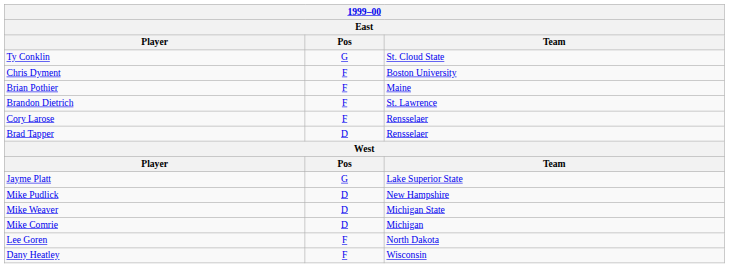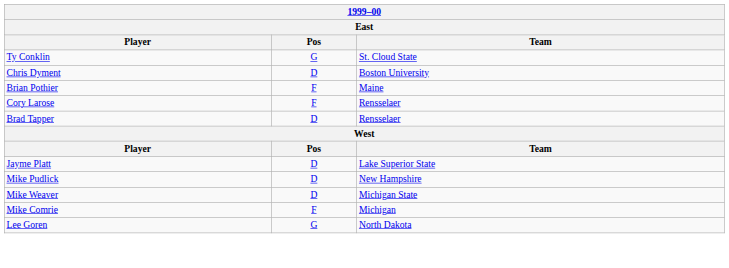 <table class="wikitable" width=95%>
 <tr>
 <th colspan=3><a href='#'>1999–00</a></th>
 </tr>
 <tr>
 <th colspan=3><strong>East</strong></th>
 </tr>
 <tr>
 <th>Player</th>
 <th>Pos</th>
 <th>Team</th>
 </tr>
 <tr>
 <td><a href='#'>Ty Conklin</a></td>
 <td style="text-align:center;"><a href='#'>G</a></td>
 <td><a href='#'>St. Cloud State</a></td>
 </tr>
 <tr>
 <td><a href='#'>Chris Dyment</a></td>
-<td style="text-align:center;"><a href='#'>F</a></td>
+<td style="text-align:center;"><a href='#'>D</a></td>
 <td><a href='#'>Boston University</a></td>
 </tr>
 <tr>
 <td><a href='#'>Brian Pothier</a></td>
 <td style="text-align:center;"><a href='#'>F</a></td>
 <td><a href='#'>Maine</a></td>
-</tr>
-<tr>
-<td><a href='#'>Brandon Dietrich</a></td>
-<td style="text-align:center;"><a href='#'>F</a></td>
-<td><a href='#'>St. Lawrence</a></td>
 </tr>
 <tr>
 <td><a href='#'>Cory Larose</a></td>
 <td style="text-align:center;"><a href='#'>F</a></td>
 <td><a href='#'>Rensselaer</a></td>
 </tr>
 <tr>
 <td><a href='#'>Brad Tapper</a></td>
 <td style="text-align:center;"><a href='#'>D</a></td>
 <td><a href='#'>Rensselaer</a></td>
 </tr>
 <tr>
 <th colspan=3><strong>West</strong></th>
 </tr>
 <tr>
 <th>Player</th>
 <th>Pos</th>
 <th>Team</th>
 </tr>
 <tr>
 <td><a href='#'>Jayme Platt</a></td>
-<td style="text-align:center;"><a href='#'>G</a></td>
+<td style="text-align:center;"><a href='#'>D</a></td>
 <td><a href='#'>Lake Superior State</a></td>
 </tr>
 <tr>
 <td><a href='#'>Mike Pudlick</a></td>
 <td style="text-align:center;"><a href='#'>D</a></td>
 <td><a href='#'>New Hampshire</a></td>
 </tr>
 <tr>
 <td><a href='#'>Mike Weaver</a></td>
 <td style="text-align:center;"><a href='#'>D</a></td>
 <td><a href='#'>Michigan State</a></td>
 </tr>
 <tr>
 <td><a href='#'>Mike Comrie</a></td>
-<td style="text-align:center;"><a href='#'>D</a></td>
+<td style="text-align:center;"><a href='#'>F</a></td>
 <td><a href='#'>Michigan</a></td>
 </tr>
 <tr>
 <td><a href='#'>Lee Goren</a></td>
-<td style="text-align:center;"><a href='#'>F</a></td>
+<td style="text-align:center;"><a href='#'>G</a></td>
 <td><a href='#'>North Dakota</a></td>
 </tr>
-<tr>
-<td><a href='#'>Dany Heatley</a></td>
-<td style="text-align:center;"><a href='#'>F</a></td>
-<td><a href='#'>Wisconsin</a></td>
-</tr>
 </table>
